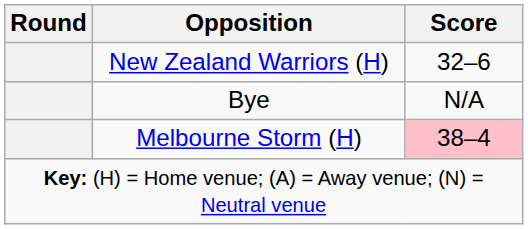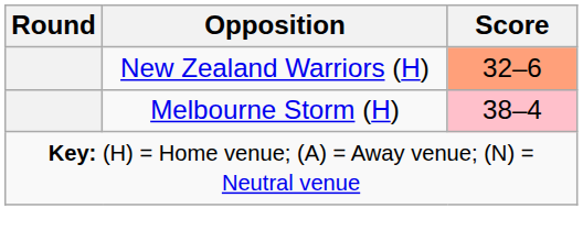 <table class="wikitable plainrowheaders" style="text-align:center;margin:0">
 <tr>
 <th scope="col" style="width:25px">Round</th>
 <th scope="col" style="width:200px">Opposition</th>
 <th scope="col" style="width:70px">Score</th>
 </tr>
 <tr>
 <th scope="row" style="text-align:center"></th>
 <td><a href='#'>New Zealand Warriors</a> (<a href='#'>H</a>)</td>
-<td>32–6</td>
-</tr>
-<tr>
-<th scope="row" style="text-align:center"></th>
-<td align="center">Bye</td>
-<td>N/A</td>
+<td style="background: lightsalmon;">32–6</td>
 </tr>
 <tr>
 <th scope="row" style="text-align:center"></th>
 <td><a href='#'>Melbourne Storm</a> (<a href='#'>H</a>)</td>
 <td style="background: pink;">38–4</td>
 </tr>
 <tr>
 <td colspan="3"><small><strong>Key:</strong> (H) = Home venue; (A) = Away venue; (N) = <a href='#'>Neutral venue</a></small></td>
 </tr>
 </table>
